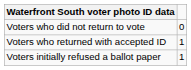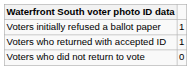 <table class="wikitable">
 <tr>
 <th>Waterfront South voter photo ID data</th>
 </tr>
 <tr>
-<td style="text-align:left">Voters who did not return to vote</td>
-<td style="text-align:center">0</td>
+<td style="text-align:left">Voters initially refused a ballot paper</td>
+<td style="text-align:center">1</td>
 </tr>
 <tr>
 <td style="text-align:left">Voters who returned with accepted ID</td>
 <td style="text-align:center">1</td>
 </tr>
 <tr>
-<td style="text-align:left">Voters initially refused a ballot paper</td>
-<td style="text-align:center">1</td>
+<td style="text-align:left">Voters who did not return to vote</td>
+<td style="text-align:center">0</td>
 </tr>
 </table>
